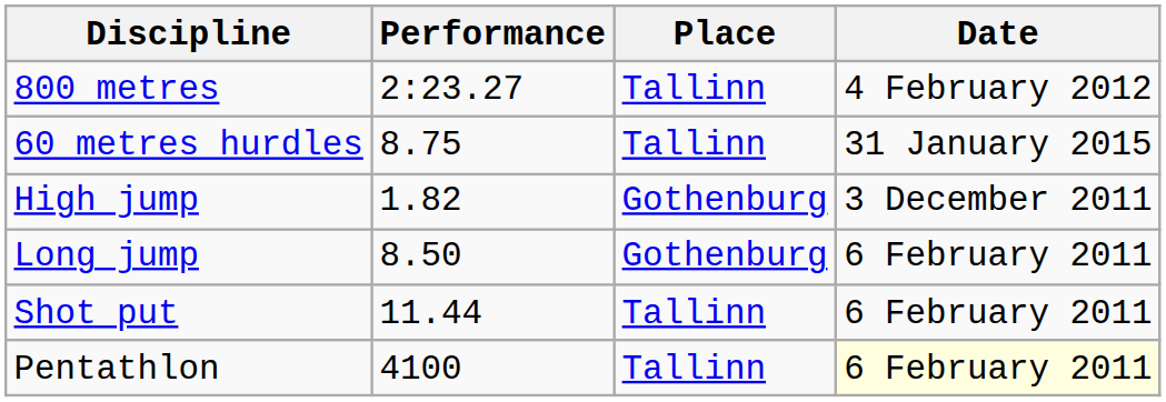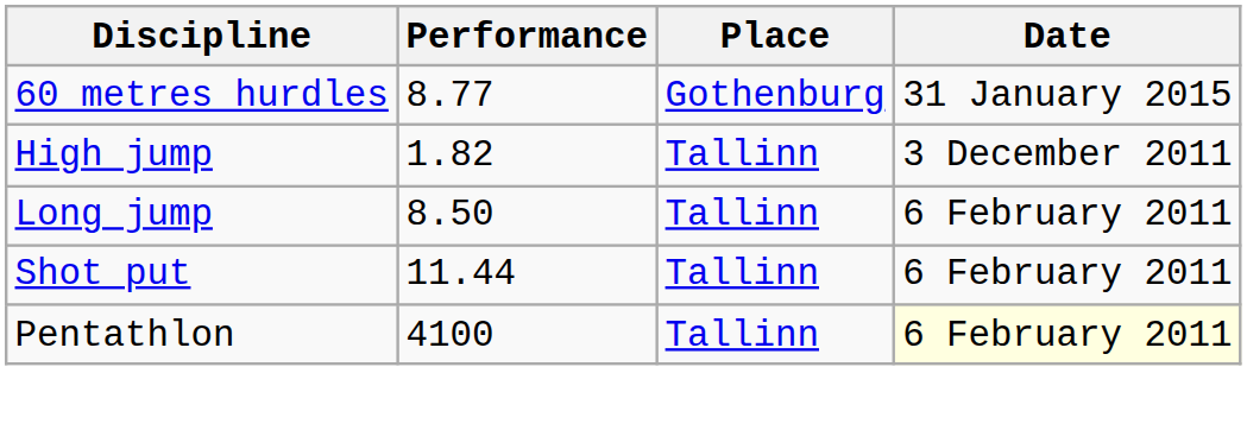 <table class="wikitable">
 <tr>
 <th>Discipline</th>
 <th>Performance</th>
 <th>Place</th>
 <th>Date</th>
 </tr>
 <tr>
-<td><a href='#'>800 metres</a></td>
-<td>2:23.27</td>
-<td><a href='#'>Tallinn</a></td>
-<td>4 February 2012</td>
-</tr>
-<tr>
 <td><a href='#'>60 metres hurdles</a></td>
-<td>8.75</td>
-<td><a href='#'>Tallinn</a></td>
+<td>8.77</td>
+<td><a href='#'>Gothenburg</a></td>
 <td>31 January 2015</td>
 </tr>
 <tr>
 <td><a href='#'>High jump</a></td>
 <td>1.82</td>
-<td><a href='#'>Gothenburg</a></td>
+<td><a href='#'>Tallinn</a></td>
 <td>3 December 2011</td>
 </tr>
 <tr>
 <td><a href='#'>Long jump</a></td>
 <td>8.50</td>
-<td><a href='#'>Gothenburg</a></td>
+<td><a href='#'>Tallinn</a></td>
 <td>6 February 2011</td>
 </tr>
 <tr>
 <td><a href='#'>Shot put</a></td>
 <td>11.44</td>
 <td><a href='#'>Tallinn</a></td>
 <td>6 February 2011</td>
 </tr>
 <tr>
 <td>Pentathlon</td>
 <td>4100</td>
 <td><a href='#'>Tallinn</a></td>
 <td style="background: lightyellow;">6 February 2011</td>
 </tr>
 </table>
